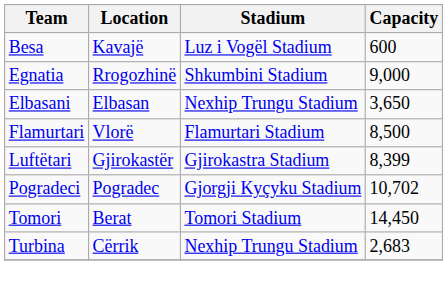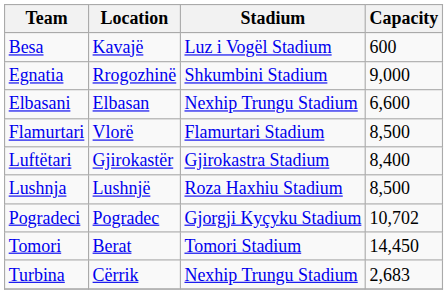 <table class="wikitable sortable">
 <tr>
 <th>Team</th>
 <th>Location</th>
 <th>Stadium</th>
 <th>Capacity</th>
 </tr>
 <tr>
 <td><a href='#'>Besa</a></td>
 <td><a href='#'>Kavajë</a></td>
 <td><a href='#'>Luz i Vogël Stadium</a></td>
 <td>600</td>
 </tr>
 <tr>
 <td><a href='#'>Egnatia</a></td>
 <td><a href='#'>Rrogozhinë</a></td>
 <td><a href='#'>Shkumbini Stadium</a></td>
 <td>9,000</td>
 </tr>
 <tr>
 <td><a href='#'>Elbasani</a></td>
 <td><a href='#'>Elbasan</a></td>
 <td><a href='#'>Nexhip Trungu Stadium</a></td>
-<td>3,650</td>
+<td>6,600</td>
 </tr>
 <tr>
 <td><a href='#'>Flamurtari</a></td>
 <td><a href='#'>Vlorë</a></td>
 <td><a href='#'>Flamurtari Stadium</a></td>
 <td>8,500</td>
 </tr>
 <tr>
 <td><a href='#'>Luftëtari</a></td>
 <td><a href='#'>Gjirokastër</a></td>
 <td><a href='#'>Gjirokastra Stadium</a></td>
-<td>8,399</td>
+<td>8,400</td>
+</tr>
+<tr>
+<td><a href='#'>Lushnja</a></td>
+<td><a href='#'>Lushnjë</a></td>
+<td><a href='#'>Roza Haxhiu Stadium</a></td>
+<td>8,500</td>
 </tr>
 <tr>
 <td><a href='#'>Pogradeci</a></td>
 <td><a href='#'>Pogradec</a></td>
 <td><a href='#'>Gjorgji Kyçyku Stadium</a></td>
 <td>10,702</td>
 </tr>
 <tr>
 <td><a href='#'>Tomori</a></td>
 <td><a href='#'>Berat</a></td>
 <td><a href='#'>Tomori Stadium</a></td>
 <td>14,450</td>
 </tr>
 <tr>
 <td><a href='#'>Turbina</a></td>
 <td><a href='#'>Cërrik</a></td>
 <td><a href='#'>Nexhip Trungu Stadium</a></td>
 <td>2,683</td>
 </tr>
 <tr>
 </tr>
 </table>
